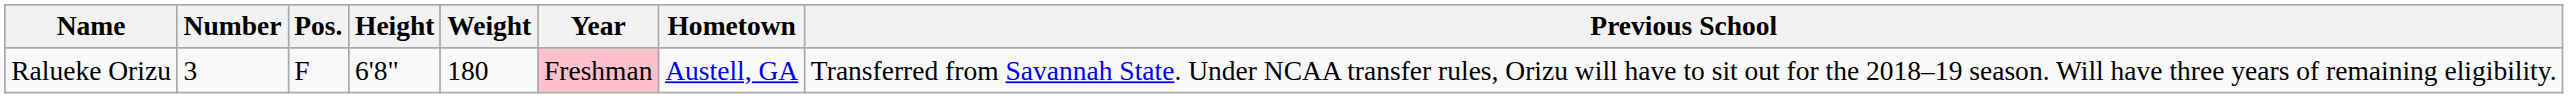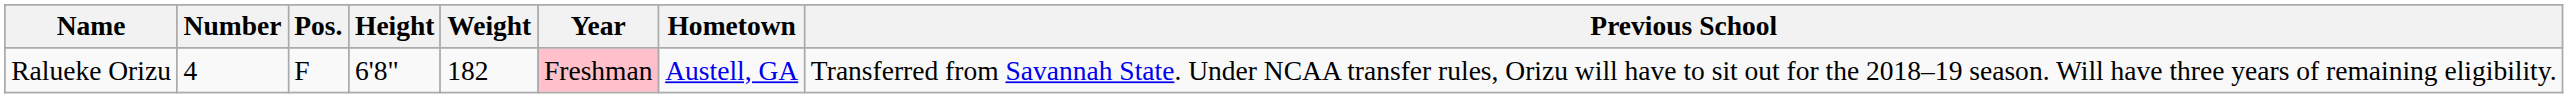 <table class="wikitable sortable" border="1">
 <tr>
 <th>Name</th>
 <th>Number</th>
 <th>Pos.</th>
 <th>Height</th>
 <th>Weight</th>
 <th>Year</th>
 <th>Hometown</th>
 <th class="unsortable">Previous School</th>
 </tr>
 <tr>
 <td>Ralueke Orizu</td>
-<td>3</td>
+<td>4</td>
 <td>F</td>
 <td>6'8"</td>
-<td>180</td>
+<td>182</td>
 <td style="background: pink;">Freshman</td>
 <td><a href='#'>Austell, GA</a></td>
 <td>Transferred from <a href='#'>Savannah State</a>. Under NCAA transfer rules, Orizu will have to sit out for the 2018–19 season. Will have three years of remaining eligibility.</td>
 </tr>
 </table>
